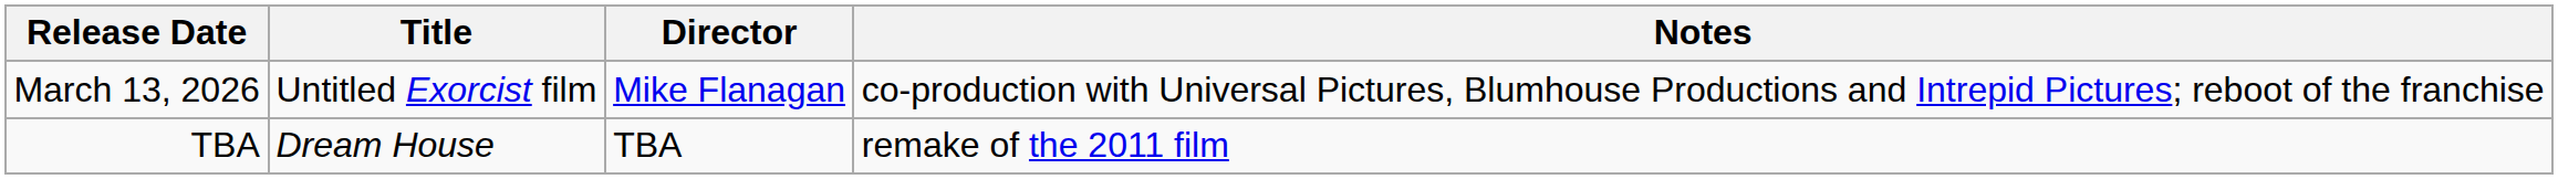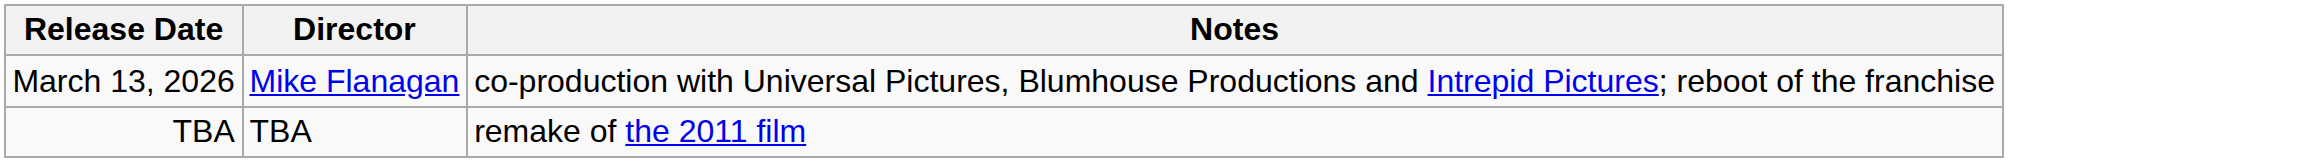 <table class="wikitable sortable">
 <tr>
 <th>Release Date</th>
-<th>Title</th>
 <th>Director</th>
 <th>Notes</th>
 </tr>
 <tr>
 <td style="text-align:right;">March 13, 2026</td>
-<td>Untitled <em><a href='#'>Exorcist</a></em> film</td>
 <td><a href='#'>Mike Flanagan</a></td>
 <td>co-production with Universal Pictures, Blumhouse Productions and <a href='#'>Intrepid Pictures</a>; reboot of the franchise</td>
 </tr>
 <tr>
 <td style="text-align:right;">TBA</td>
-<td><em>Dream House</em></td>
 <td>TBA</td>
 <td>remake of <a href='#'>the 2011 film</a></td>
 </tr>
 </table>
